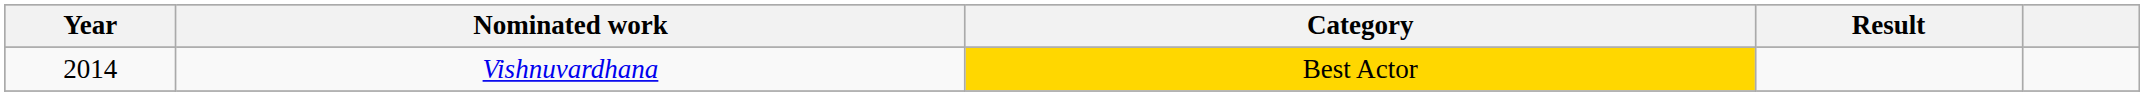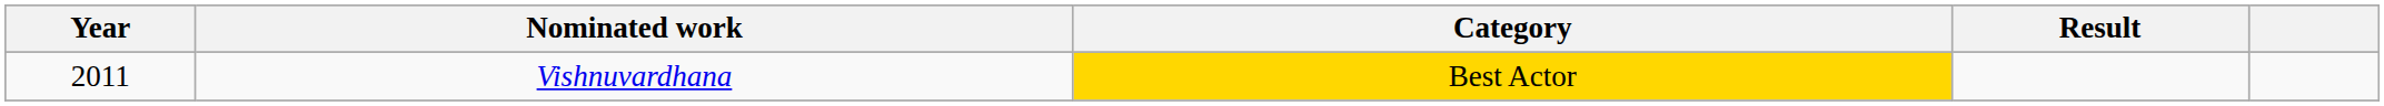 <table class="wikitable" width=100%>
 <tr>
 <th width=8%>Year</th>
 <th width=37%>Nominated work</th>
 <th width=37%>Category</th>
 <th width=12.5%>Result</th>
 <th width=5.5%></th>
 </tr>
 <tr>
-<td style="text-align:center;">2014</td>
+<td style="text-align:center;">2011</td>
 <td style="text-align: center;"><em><a href='#'>Vishnuvardhana</a></em></td>
 <td style="background: gold; text-align: center;">Best Actor</td>
 <td></td>
 <td style="text-align: center;"></td>
 </tr>
 </table>
